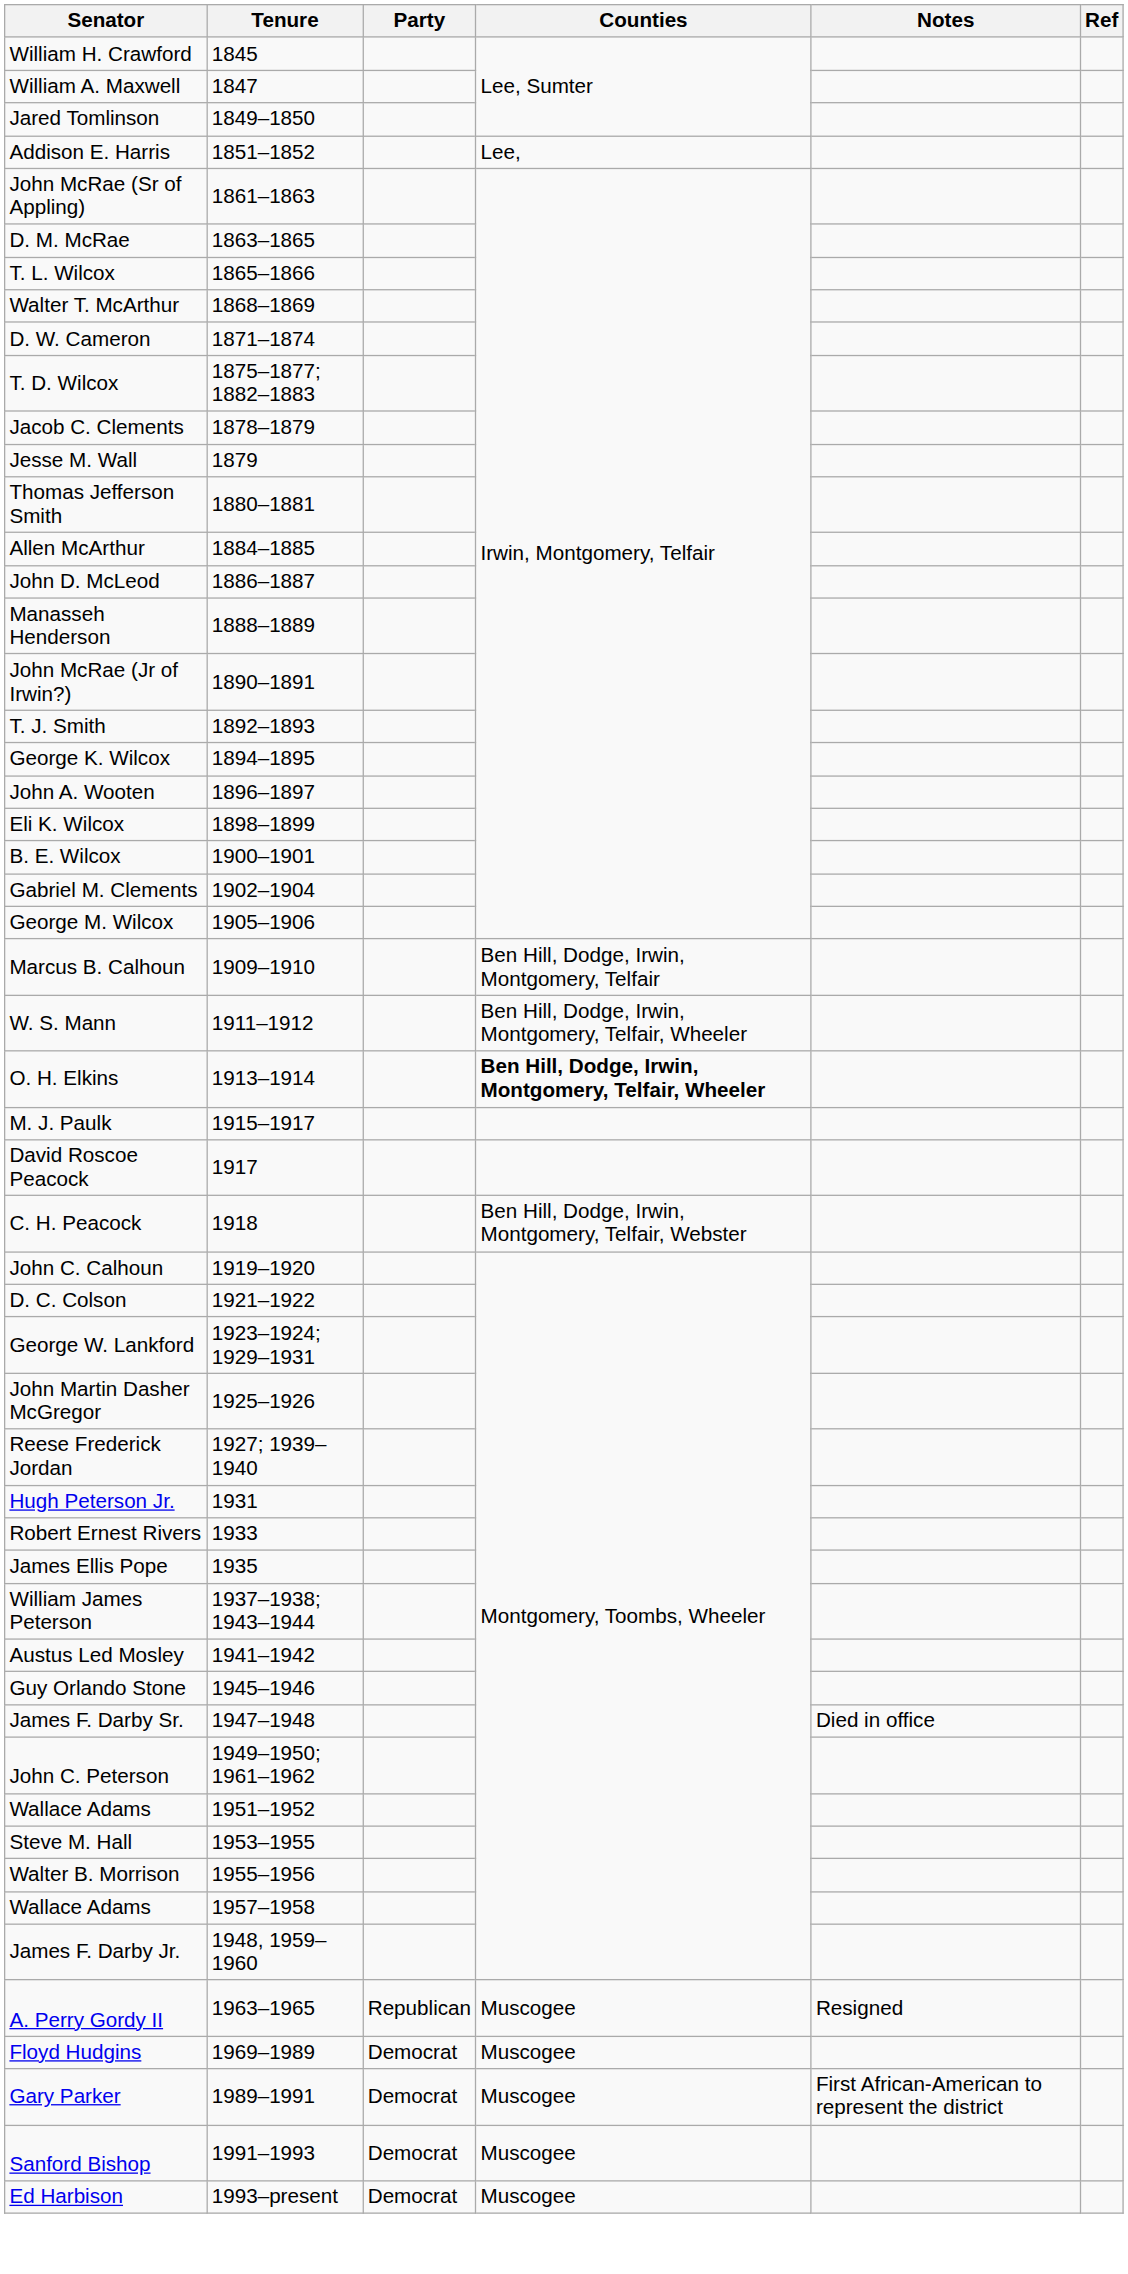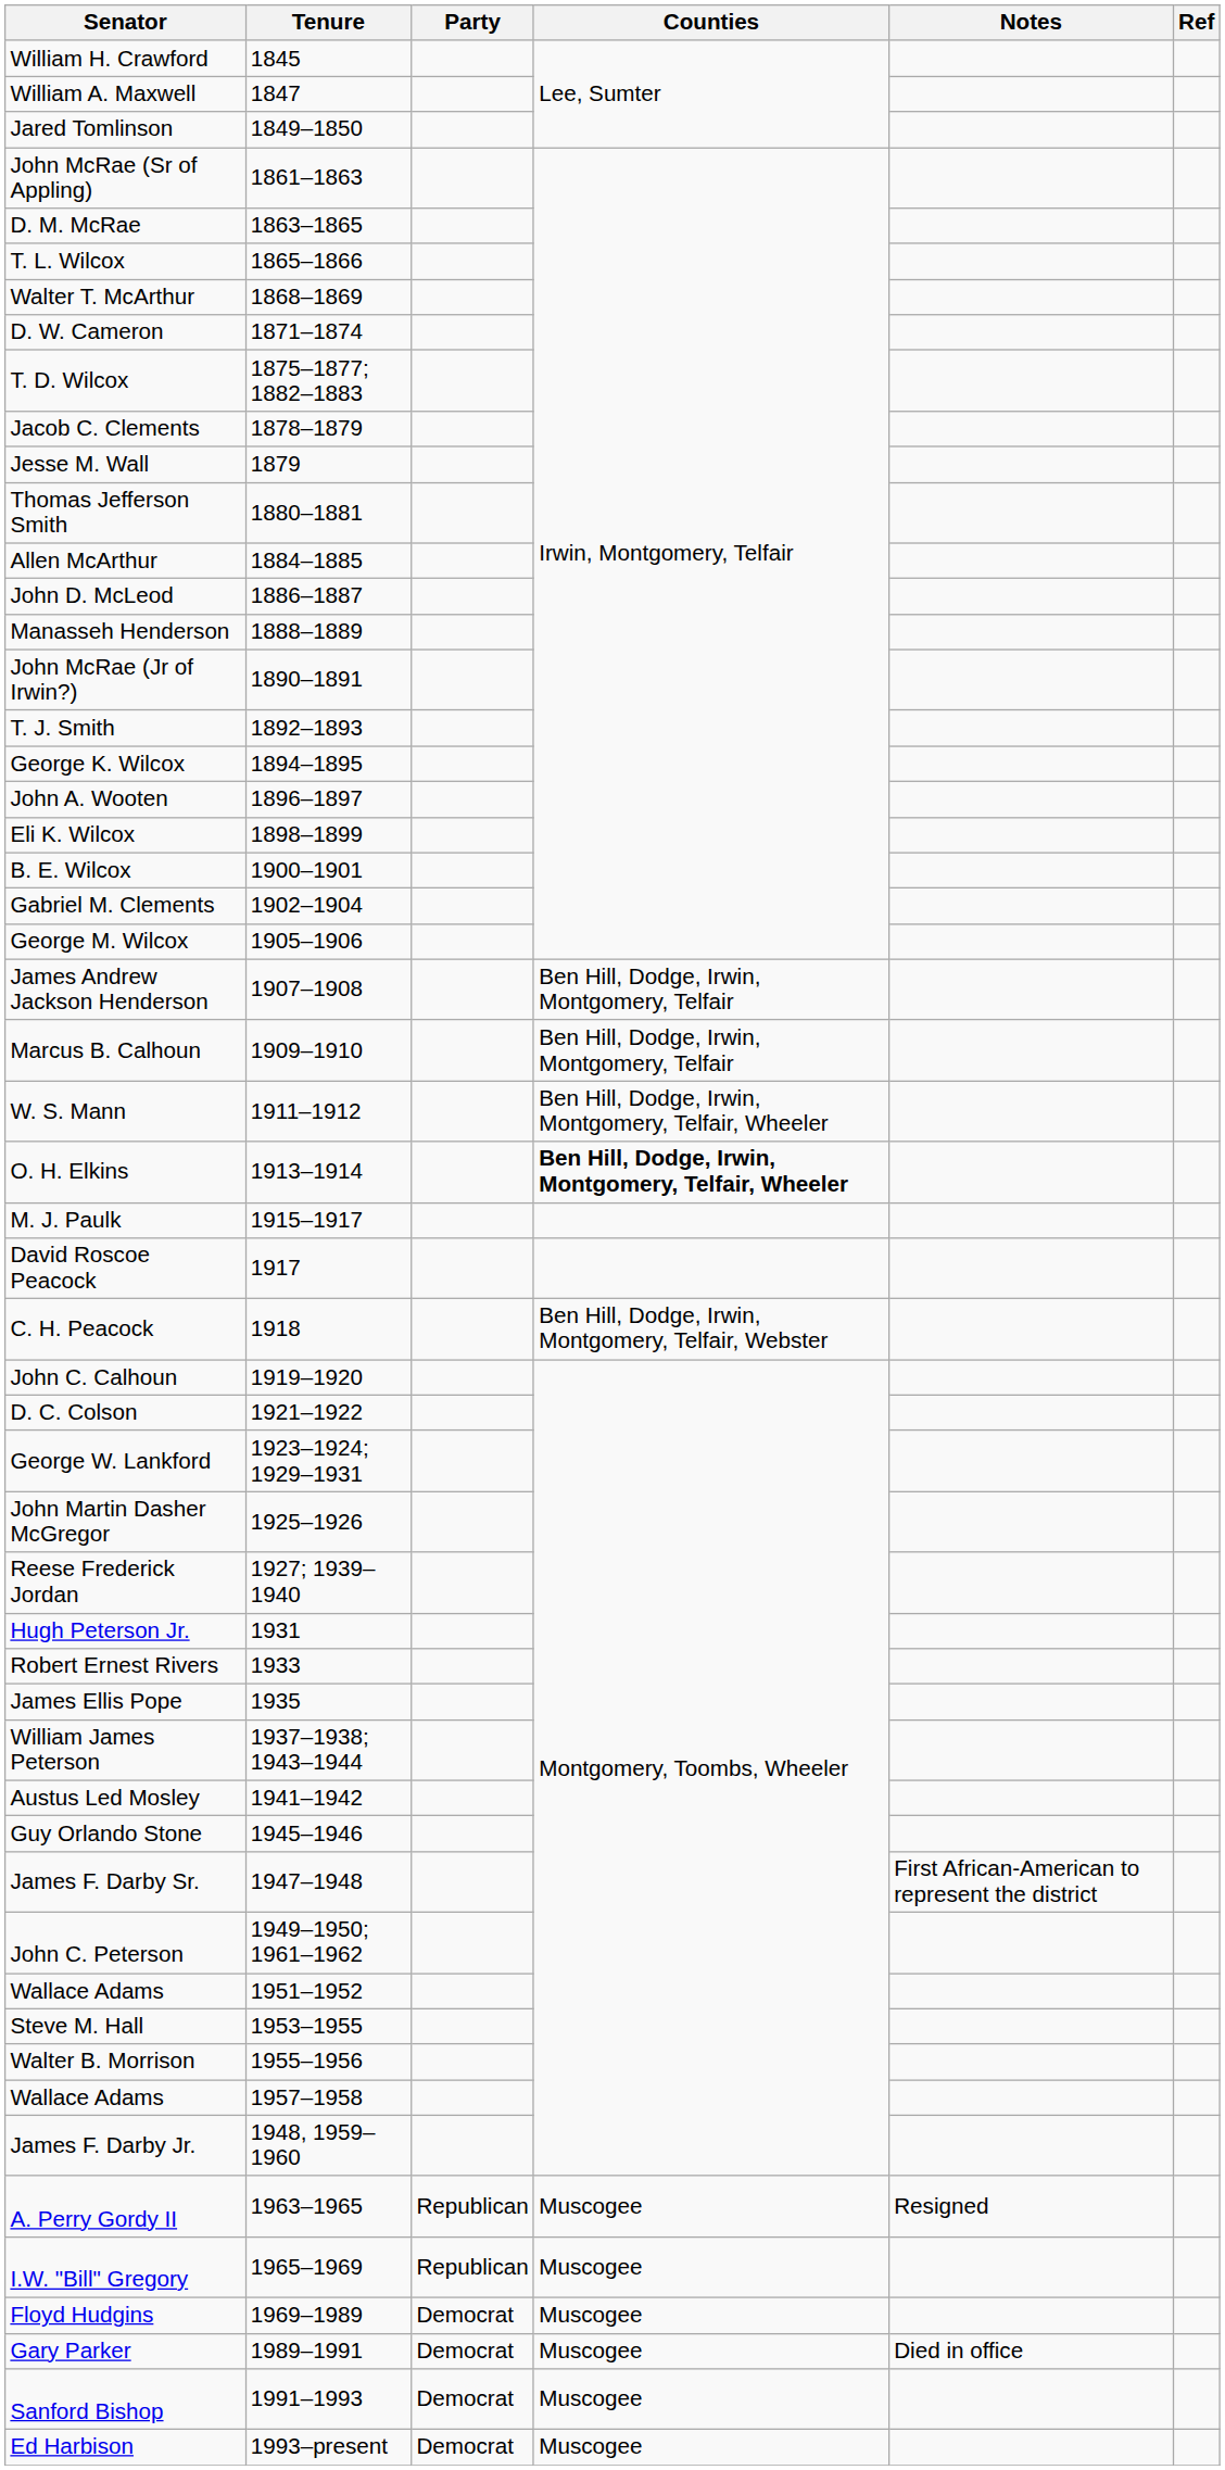 <table class="wikitable">
 <tr>
 <th>Senator</th>
 <th>Tenure</th>
 <th>Party</th>
 <th>Counties</th>
 <th>Notes</th>
 <th>Ref</th>
 </tr>
 <tr>
 <td>William H. Crawford</td>
 <td>1845</td>
 <td></td>
 <td rowspan="3">Lee, Sumter</td>
 <td></td>
 <td></td>
 </tr>
 <tr>
 <td>William A. Maxwell</td>
 <td>1847</td>
 <td></td>
 <td></td>
 <td></td>
 </tr>
 <tr>
 <td>Jared Tomlinson</td>
 <td>1849–1850</td>
 <td></td>
-<td></td>
-<td></td>
-</tr>
-<tr>
-<td>Addison E. Harris</td>
-<td>1851–1852</td>
-<td></td>
-<td>Lee,</td>
 <td></td>
 <td></td>
 </tr>
 <tr>
 <td>John McRae (Sr of Appling)</td>
 <td>1861–1863</td>
 <td></td>
 <td rowspan="20">Irwin, Montgomery, Telfair</td>
 <td></td>
 <td></td>
 </tr>
 <tr>
 <td>D. M. McRae</td>
 <td>1863–1865</td>
 <td></td>
 <td></td>
 <td></td>
 </tr>
 <tr>
 <td>T. L. Wilcox</td>
 <td>1865–1866</td>
 <td></td>
 <td></td>
 <td></td>
 </tr>
 <tr>
 <td>Walter T. McArthur</td>
 <td>1868–1869</td>
 <td></td>
 <td></td>
 <td></td>
 </tr>
 <tr>
 <td>D. W. Cameron</td>
 <td>1871–1874</td>
 <td></td>
 <td></td>
 <td></td>
 </tr>
 <tr>
 <td>T. D. Wilcox</td>
 <td>1875–1877; 1882–1883</td>
 <td></td>
 <td></td>
 <td></td>
 </tr>
 <tr>
 <td>Jacob C. Clements</td>
 <td>1878–1879</td>
 <td></td>
 <td></td>
 <td></td>
 </tr>
 <tr>
 <td>Jesse M. Wall</td>
 <td>1879</td>
 <td></td>
 <td></td>
 <td></td>
 </tr>
 <tr>
 <td>Thomas Jefferson Smith</td>
 <td>1880–1881</td>
 <td></td>
 <td></td>
 <td></td>
 </tr>
 <tr>
 <td>Allen McArthur</td>
 <td>1884–1885</td>
 <td></td>
 <td></td>
 <td></td>
 </tr>
 <tr>
 <td>John D. McLeod</td>
 <td>1886–1887</td>
 <td></td>
 <td></td>
 <td></td>
 </tr>
 <tr>
 <td>Manasseh Henderson</td>
 <td>1888–1889</td>
 <td></td>
 <td></td>
 <td></td>
 </tr>
 <tr>
 <td>John McRae (Jr of Irwin?)</td>
 <td>1890–1891</td>
 <td></td>
 <td></td>
 <td></td>
 </tr>
 <tr>
 <td>T. J. Smith</td>
 <td>1892–1893</td>
 <td></td>
 <td></td>
 <td></td>
 </tr>
 <tr>
 <td>George K. Wilcox</td>
 <td>1894–1895</td>
 <td></td>
 <td></td>
 <td></td>
 </tr>
 <tr>
 <td>John A. Wooten</td>
 <td>1896–1897</td>
 <td></td>
 <td></td>
 <td></td>
 </tr>
 <tr>
 <td>Eli K. Wilcox</td>
 <td>1898–1899</td>
 <td></td>
 <td></td>
 <td></td>
 </tr>
 <tr>
 <td>B. E. Wilcox</td>
 <td>1900–1901</td>
 <td></td>
 <td></td>
 <td></td>
 </tr>
 <tr>
 <td>Gabriel M. Clements</td>
 <td>1902–1904</td>
 <td></td>
 <td></td>
 <td></td>
 </tr>
 <tr>
 <td>George M. Wilcox</td>
 <td>1905–1906</td>
 <td></td>
 <td></td>
 <td></td>
 </tr>
 <tr>
+<td>James Andrew Jackson Henderson</td>
+<td>1907–1908</td>
+<td></td>
+<td>Ben Hill, Dodge, Irwin, Montgomery, Telfair</td>
+<td></td>
+<td></td>
+</tr>
+<tr>
 <td>Marcus B. Calhoun</td>
 <td>1909–1910</td>
 <td></td>
 <td>Ben Hill, Dodge, Irwin, Montgomery, Telfair</td>
 <td></td>
 <td></td>
 </tr>
 <tr>
 <td>W. S. Mann</td>
 <td>1911–1912</td>
 <td></td>
 <td>Ben Hill, Dodge, Irwin, Montgomery, Telfair, Wheeler</td>
 <td></td>
 <td></td>
 </tr>
 <tr>
 <td>O. H. Elkins</td>
 <td>1913–1914</td>
 <td></td>
 <td><strong>Ben Hill, Dodge, Irwin, Montgomery, Telfair, Wheeler</strong></td>
 <td></td>
 <td></td>
 </tr>
 <tr>
 <td>M. J. Paulk</td>
 <td>1915–1917</td>
 <td></td>
 <td></td>
 <td></td>
 <td></td>
 </tr>
 <tr>
 <td>David Roscoe Peacock</td>
 <td>1917</td>
 <td></td>
 <td></td>
 <td></td>
 <td></td>
 </tr>
 <tr>
 <td>C. H. Peacock</td>
 <td>1918</td>
 <td></td>
 <td>Ben Hill, Dodge, Irwin, Montgomery, Telfair, Webster</td>
 <td></td>
 <td></td>
 </tr>
 <tr>
 <td>John C. Calhoun</td>
 <td>1919–1920</td>
 <td></td>
 <td rowspan="18">Montgomery, Toombs, Wheeler</td>
 <td></td>
 <td></td>
 </tr>
 <tr>
 <td>D. C. Colson</td>
 <td>1921–1922</td>
 <td></td>
 <td></td>
 <td></td>
 </tr>
 <tr>
 <td>George W. Lankford</td>
 <td>1923–1924; 1929–1931</td>
 <td></td>
 <td></td>
 <td></td>
 </tr>
 <tr>
 <td>John Martin Dasher McGregor</td>
 <td>1925–1926</td>
 <td></td>
 <td></td>
 <td></td>
 </tr>
 <tr>
 <td>Reese Frederick Jordan</td>
 <td>1927; 1939–1940</td>
 <td></td>
 <td></td>
 <td></td>
 </tr>
 <tr>
 <td><a href='#'>Hugh Peterson Jr.</a></td>
 <td>1931</td>
 <td></td>
 <td></td>
 <td></td>
 </tr>
 <tr>
 <td>Robert Ernest Rivers</td>
 <td>1933</td>
 <td></td>
 <td></td>
 <td></td>
 </tr>
 <tr>
 <td>James Ellis Pope</td>
 <td>1935</td>
 <td></td>
 <td></td>
 <td></td>
 </tr>
 <tr>
 <td>William James Peterson</td>
 <td>1937–1938; 1943–1944</td>
 <td></td>
 <td></td>
 <td></td>
 </tr>
 <tr>
 <td>Austus Led Mosley</td>
 <td>1941–1942</td>
 <td></td>
 <td></td>
 <td></td>
 </tr>
 <tr>
 <td>Guy Orlando Stone</td>
 <td>1945–1946</td>
 <td></td>
 <td></td>
 <td></td>
 </tr>
 <tr>
 <td>James F. Darby Sr.</td>
 <td>1947–1948</td>
 <td></td>
-<td>Died in office</td>
+<td>First African-American to represent the district</td>
 <td></td>
 </tr>
 <tr>
 <td align=left><br> John C. Peterson</td>
 <td>1949–1950; 1961–1962</td>
 <td></td>
 <td></td>
 <td></td>
 </tr>
 <tr>
 <td>Wallace Adams</td>
 <td>1951–1952</td>
 <td></td>
 <td></td>
 <td></td>
 </tr>
 <tr>
 <td>Steve M. Hall</td>
 <td>1953–1955</td>
 <td></td>
 <td></td>
 <td></td>
 </tr>
 <tr>
 <td>Walter B. Morrison</td>
 <td>1955–1956</td>
 <td></td>
 <td></td>
 <td></td>
 </tr>
 <tr>
 <td>Wallace Adams</td>
 <td>1957–1958</td>
 <td></td>
 <td></td>
 <td></td>
 </tr>
 <tr>
 <td>James F. Darby Jr.</td>
 <td>1948, 1959–1960</td>
 <td></td>
 <td></td>
 <td></td>
 </tr>
 <tr>
 <td align=left><br><a href='#'>A. Perry Gordy II</a></td>
 <td>1963–1965</td>
 <td>Republican</td>
 <td>Muscogee</td>
 <td>Resigned</td>
 <td></td>
 </tr>
 <tr>
+<td align=left><br><a href='#'>I.W. "Bill" Gregory</a></td>
+<td>1965–1969</td>
+<td>Republican</td>
+<td>Muscogee</td>
+<td></td>
+<td></td>
+</tr>
+<tr>
 <td><a href='#'>Floyd Hudgins</a></td>
 <td>1969–1989</td>
 <td>Democrat</td>
 <td>Muscogee</td>
 <td></td>
 <td></td>
 </tr>
 <tr>
 <td><a href='#'>Gary Parker</a></td>
 <td>1989–1991</td>
 <td>Democrat</td>
 <td>Muscogee</td>
-<td>First African-American to represent the district</td>
+<td>Died in office</td>
 <td></td>
 </tr>
 <tr>
 <td align=left><br> <a href='#'>Sanford Bishop</a></td>
 <td>1991–1993</td>
 <td>Democrat</td>
 <td>Muscogee</td>
 <td></td>
 <td></td>
 </tr>
 <tr>
 <td><a href='#'>Ed Harbison</a></td>
 <td>1993–present</td>
 <td>Democrat</td>
 <td>Muscogee</td>
 <td></td>
 <td></td>
 </tr>
 </table>
